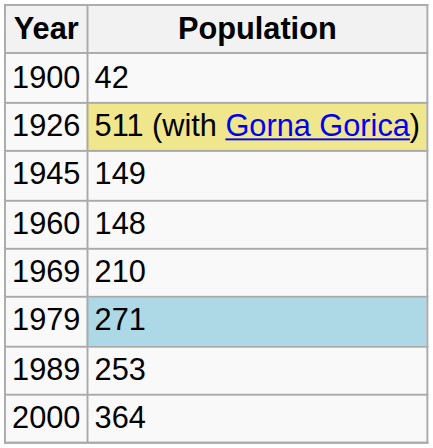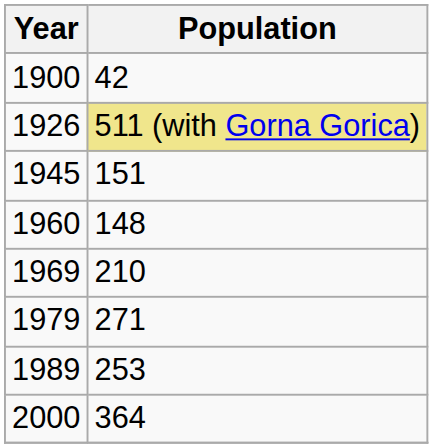 <table class="wikitable">
 <tr>
 <th><strong>Year</strong></th>
 <th><strong>Population</strong></th>
 </tr>
 <tr>
 <td>1900</td>
 <td>42</td>
 </tr>
 <tr>
 <td>1926</td>
 <td style="background: khaki;">511 (with <a href='#'>Gorna Gorica</a>)</td>
 </tr>
 <tr>
 <td>1945</td>
-<td>149</td>
+<td>151</td>
 </tr>
 <tr>
 <td>1960</td>
 <td>148</td>
 </tr>
 <tr>
 <td>1969</td>
 <td>210</td>
 </tr>
 <tr>
 <td>1979</td>
-<td style="background: lightblue;">271</td>
+<td>271</td>
 </tr>
 <tr>
 <td>1989</td>
 <td>253</td>
 </tr>
 <tr>
 <td>2000</td>
 <td>364</td>
 </tr>
 <tr>
 </tr>
 </table>
